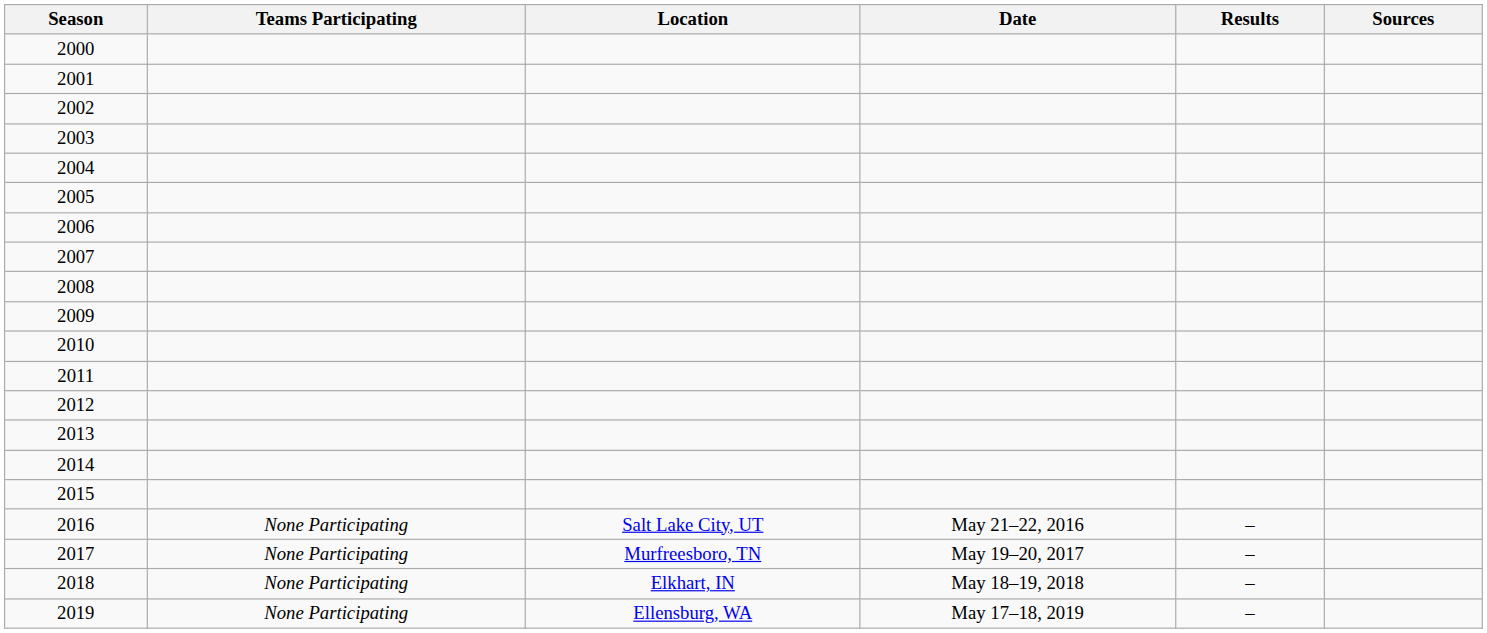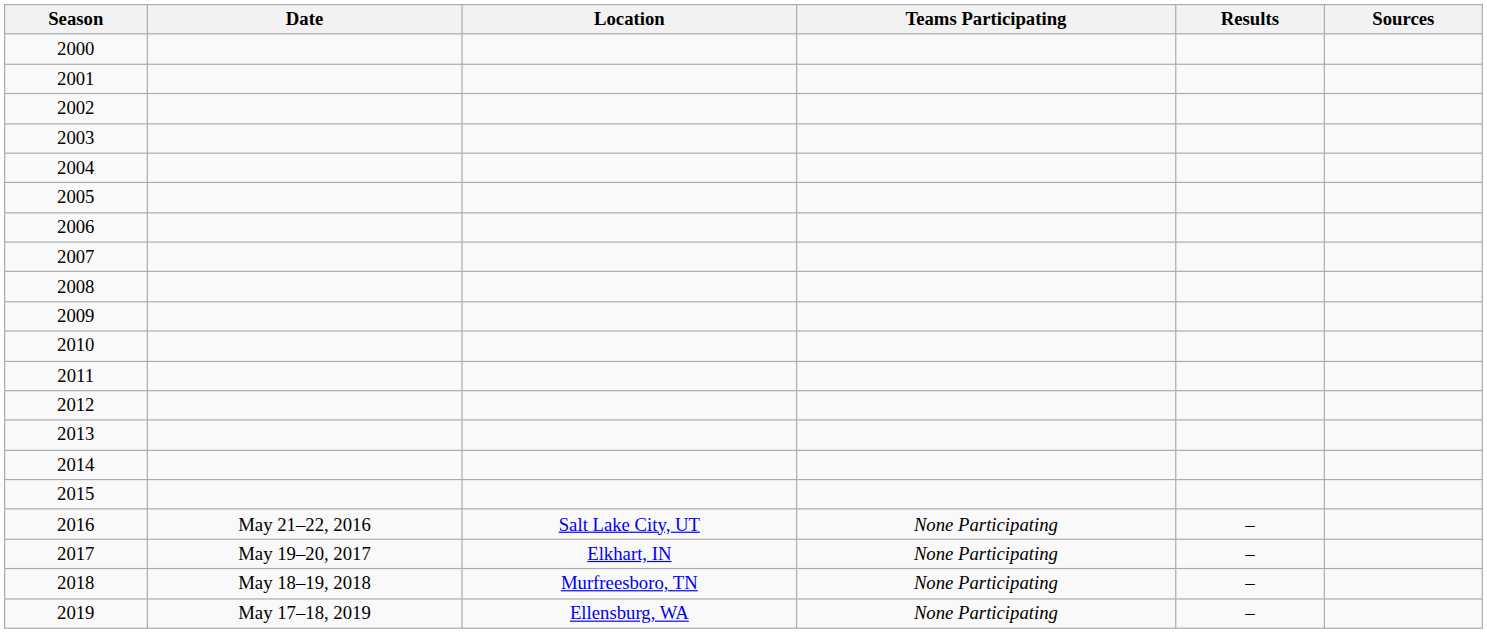 <table class="wikitable" style="width:100%;">
 <tr>
 <th>Season</th>
+<th>Date</th>
+<th>Location</th>
 <th>Teams Participating</th>
-<th>Location</th>
-<th>Date</th>
 <th>Results</th>
 <th>Sources</th>
 </tr>
 <tr>
 <td align=center>2000</td>
 <td align=center></td>
 <td align=center></td>
 <td align=center></td>
 <td align=center></td>
 <td align=center></td>
 </tr>
 <tr>
 <td align=center>2001</td>
 <td align=center></td>
 <td align=center></td>
 <td align=center></td>
 <td align=center></td>
 <td align=center></td>
 </tr>
 <tr>
 <td align=center>2002</td>
 <td align=center></td>
 <td align=center></td>
 <td align=center></td>
 <td align=center></td>
 <td align=center></td>
 </tr>
 <tr>
 <td align=center>2003</td>
 <td align=center></td>
 <td align=center></td>
 <td align=center></td>
 <td align=center></td>
 <td align=center></td>
 </tr>
 <tr>
 <td align=center>2004</td>
 <td align=center></td>
 <td align=center></td>
 <td align=center></td>
 <td align=center></td>
 <td align=center></td>
 </tr>
 <tr>
 <td align=center>2005</td>
 <td align=center></td>
 <td align=center></td>
 <td align=center></td>
 <td align=center></td>
 <td align=center></td>
 </tr>
 <tr>
 <td align=center>2006</td>
 <td align=center></td>
 <td align=center></td>
 <td align=center></td>
 <td align=center></td>
 <td align=center></td>
 </tr>
 <tr>
 <td align=center>2007</td>
 <td align=center></td>
 <td align=center></td>
 <td align=center></td>
 <td align=center></td>
 <td align=center></td>
 </tr>
 <tr>
 <td align=center>2008</td>
 <td align=center></td>
 <td align=center></td>
 <td align=center></td>
 <td align=center></td>
 <td align=center></td>
 </tr>
 <tr>
 <td align=center>2009</td>
 <td align=center></td>
 <td align=center></td>
 <td align=center></td>
 <td align=center></td>
 <td align=center></td>
 </tr>
 <tr>
 <td align=center>2010</td>
 <td align=center></td>
 <td align=center></td>
 <td align=center></td>
 <td align=center></td>
 <td align=center></td>
 </tr>
 <tr>
 <td align=center>2011</td>
 <td align=center></td>
 <td align=center></td>
 <td align=center></td>
 <td align=center></td>
 <td align=center></td>
 </tr>
 <tr>
 <td align=center>2012</td>
 <td align=center></td>
 <td align=center></td>
 <td align=center></td>
 <td align=center></td>
 <td align=center></td>
 </tr>
 <tr>
 <td align=center>2013</td>
 <td align=center></td>
 <td align=center></td>
 <td align=center></td>
 <td align=center></td>
 <td align=center></td>
 </tr>
 <tr>
 <td align=center>2014</td>
 <td align=center></td>
 <td align=center></td>
 <td align=center></td>
 <td align=center></td>
 <td align=center></td>
 </tr>
 <tr>
 <td align=center>2015</td>
 <td align=center></td>
 <td align=center></td>
 <td align=center></td>
 <td align=center></td>
 <td align=center></td>
 </tr>
 <tr>
 <td align=center>2016</td>
+<td align=center>May 21–22, 2016</td>
+<td align=center><a href='#'>Salt Lake City, UT</a></td>
 <td align=center><em>None Participating</em></td>
-<td align=center><a href='#'>Salt Lake City, UT</a></td>
-<td align=center>May 21–22, 2016</td>
 <td align=center>–</td>
 <td align=center></td>
 </tr>
 <tr>
 <td align=center>2017</td>
+<td align=center>May 19–20, 2017</td>
+<td align=center><a href='#'>Elkhart, IN</a></td>
 <td align=center><em>None Participating</em></td>
-<td align=center><a href='#'>Murfreesboro, TN</a></td>
-<td align=center>May 19–20, 2017</td>
 <td align=center>–</td>
 <td align=center></td>
 </tr>
 <tr>
 <td align=center>2018</td>
+<td align=center>May 18–19, 2018</td>
+<td align=center><a href='#'>Murfreesboro, TN</a></td>
 <td align=center><em>None Participating</em></td>
-<td align=center><a href='#'>Elkhart, IN</a></td>
-<td align=center>May 18–19, 2018</td>
 <td align=center>–</td>
 <td align=center></td>
 </tr>
 <tr>
 <td align=center>2019</td>
+<td align=center>May 17–18, 2019</td>
+<td align=center><a href='#'>Ellensburg, WA</a></td>
 <td align=center><em>None Participating</em></td>
-<td align=center><a href='#'>Ellensburg, WA</a></td>
-<td align=center>May 17–18, 2019</td>
 <td align=center>–</td>
 <td align=center></td>
 </tr>
 </table>
